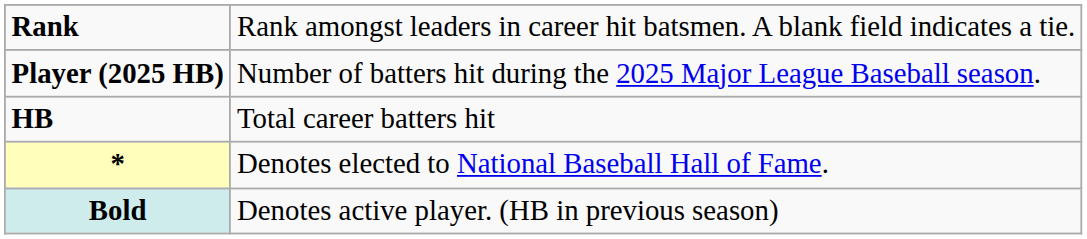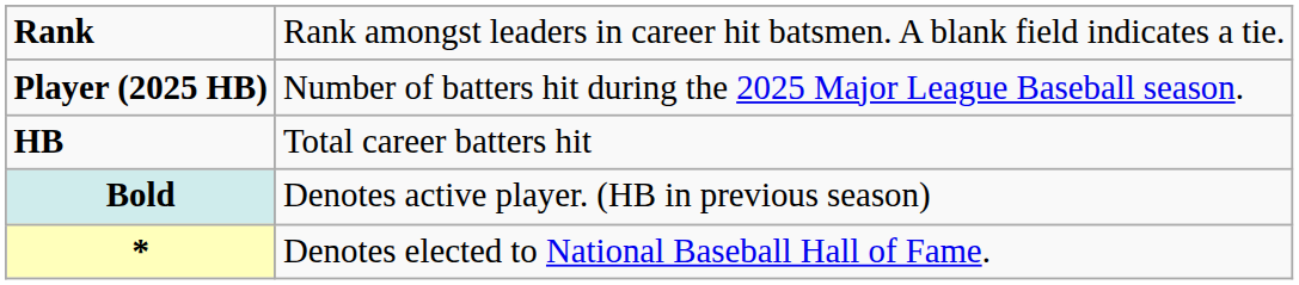 <table class="wikitable">
 <tr>
 <td><strong>Rank</strong></td>
 <td>Rank amongst leaders in career hit batsmen.  A blank field indicates a tie.</td>
 </tr>
 <tr>
 <td><strong>Player (2025 HB)</strong></td>
 <td>Number of batters hit during the <a href='#'>2025 Major League Baseball season</a>.</td>
 </tr>
 <tr>
 <td><strong>HB</strong></td>
 <td>Total career batters hit</td>
 </tr>
 <tr>
+<th scope="row" style="background:#cfecec;"><strong>Bold</strong></th>
+<td>Denotes active player. (HB in previous season)<br></td>
+</tr>
+<tr>
 <th scope="row" style="background-color:#ffffbb">*</th>
 <td>Denotes elected to <a href='#'>National Baseball Hall of Fame</a>. <br></td>
 </tr>
-<tr>
-<th scope="row" style="background:#cfecec;"><strong>Bold</strong></th>
-<td>Denotes active player. (HB in previous season)<br></td>
-</tr>
 </table>
